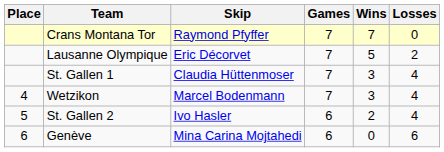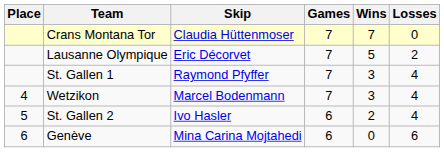 <table class="wikitable" style="text-align:center;">
 <tr>
 <th>Place</th>
 <th>Team</th>
 <th>Skip</th>
 <th>Games</th>
 <th>Wins</th>
 <th>Losses</th>
 </tr>
 <tr bgcolor=#ffffcc>
 <td></td>
 <td align=left>Crans Montana Tor</td>
-<td align=left><a href='#'>Raymond Pfyffer</a></td>
+<td align=left><a href='#'>Claudia Hüttenmoser</a></td>
 <td>7</td>
 <td>7</td>
 <td>0</td>
 </tr>
 <tr>
 <td></td>
 <td align=left>Lausanne Olympique</td>
 <td align=left><a href='#'>Eric Décorvet</a></td>
 <td>7</td>
 <td>5</td>
 <td>2</td>
 </tr>
 <tr>
 <td></td>
 <td align=left>St. Gallen 1</td>
-<td align=left><a href='#'>Claudia Hüttenmoser</a></td>
+<td align=left><a href='#'>Raymond Pfyffer</a></td>
 <td>7</td>
 <td>3</td>
 <td>4</td>
 </tr>
 <tr>
 <td>4</td>
 <td align=left>Wetzikon</td>
 <td align=left><a href='#'>Marcel Bodenmann</a></td>
 <td>7</td>
 <td>3</td>
 <td>4</td>
 </tr>
 <tr>
 <td>5</td>
 <td align=left>St. Gallen 2</td>
 <td align=left><a href='#'>Ivo Hasler</a></td>
 <td>6</td>
 <td>2</td>
 <td>4</td>
 </tr>
 <tr>
 <td>6</td>
 <td align=left>Genève</td>
 <td align=left><a href='#'>Mina Carina Mojtahedi</a></td>
 <td>6</td>
 <td>0</td>
 <td>6</td>
 </tr>
 </table>
